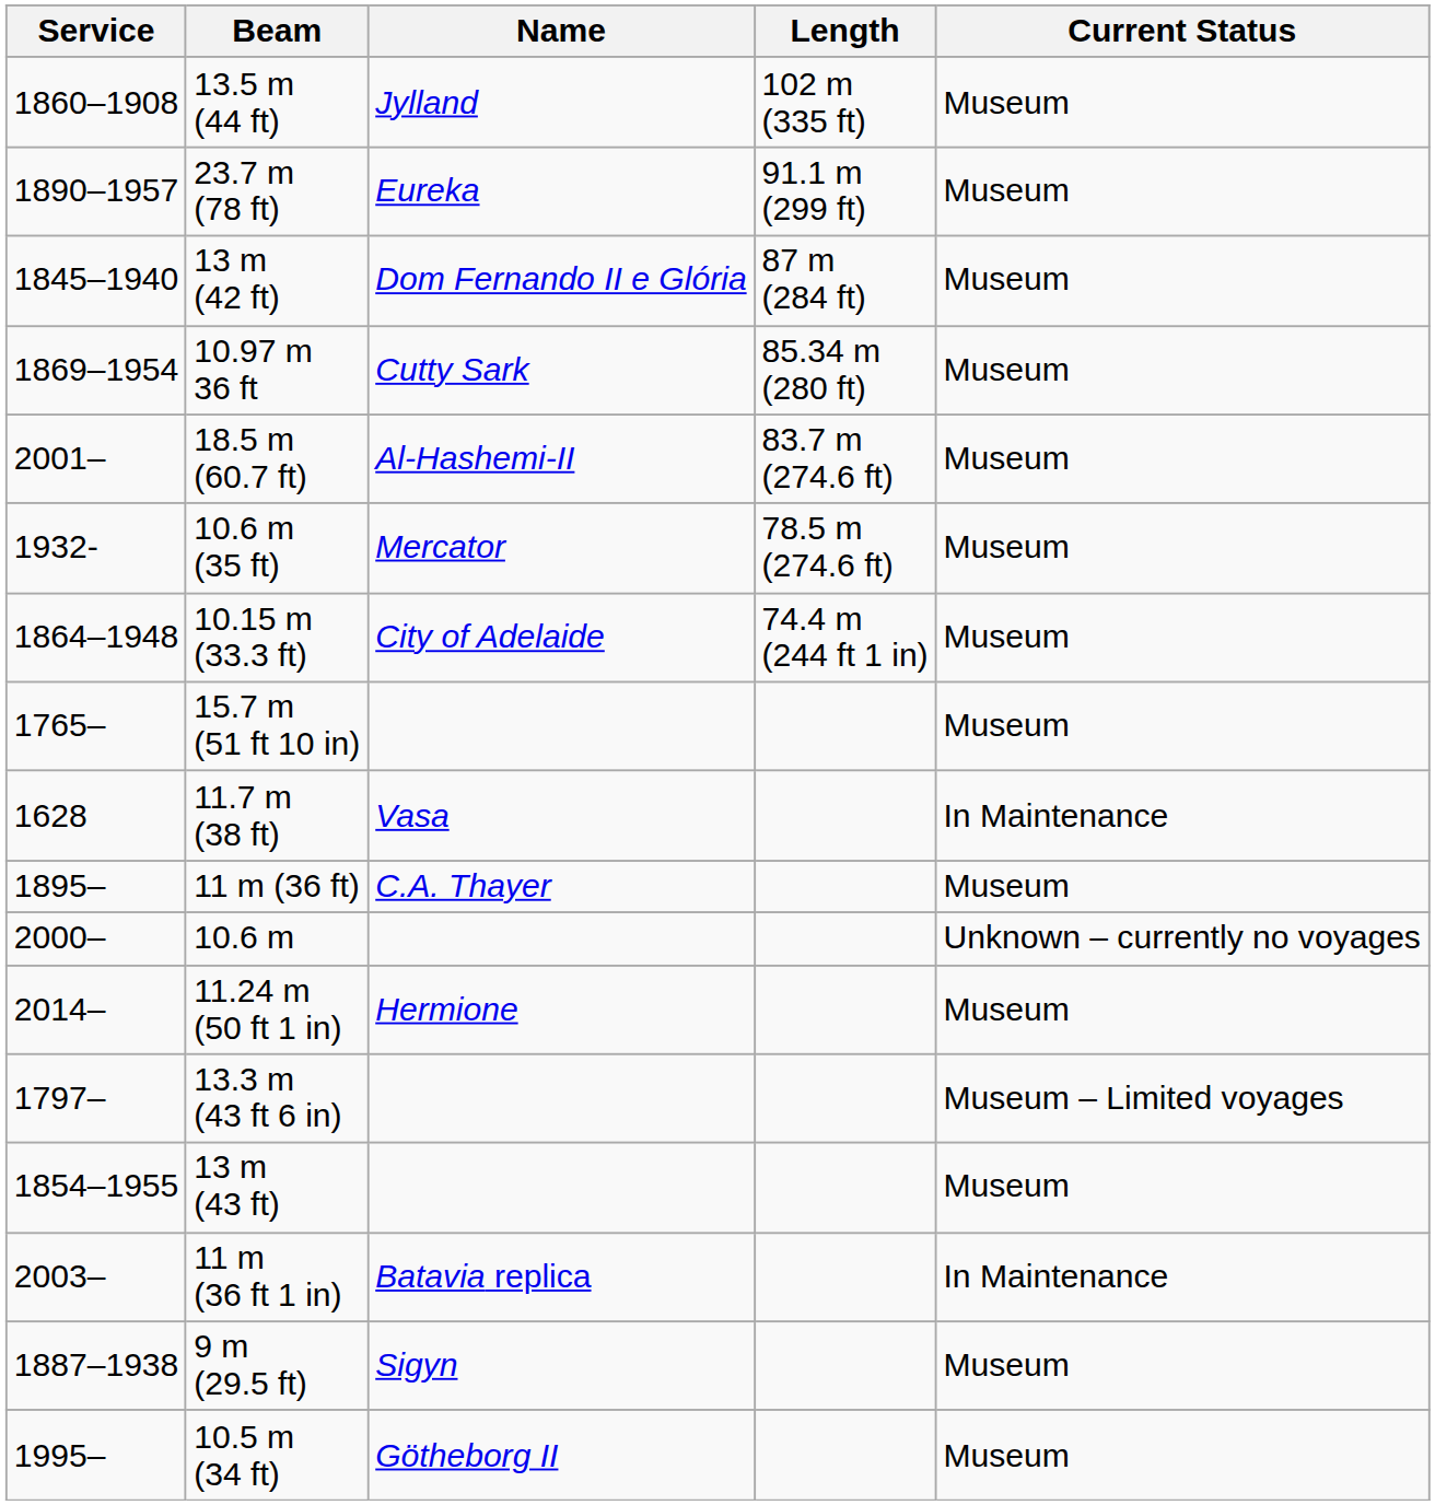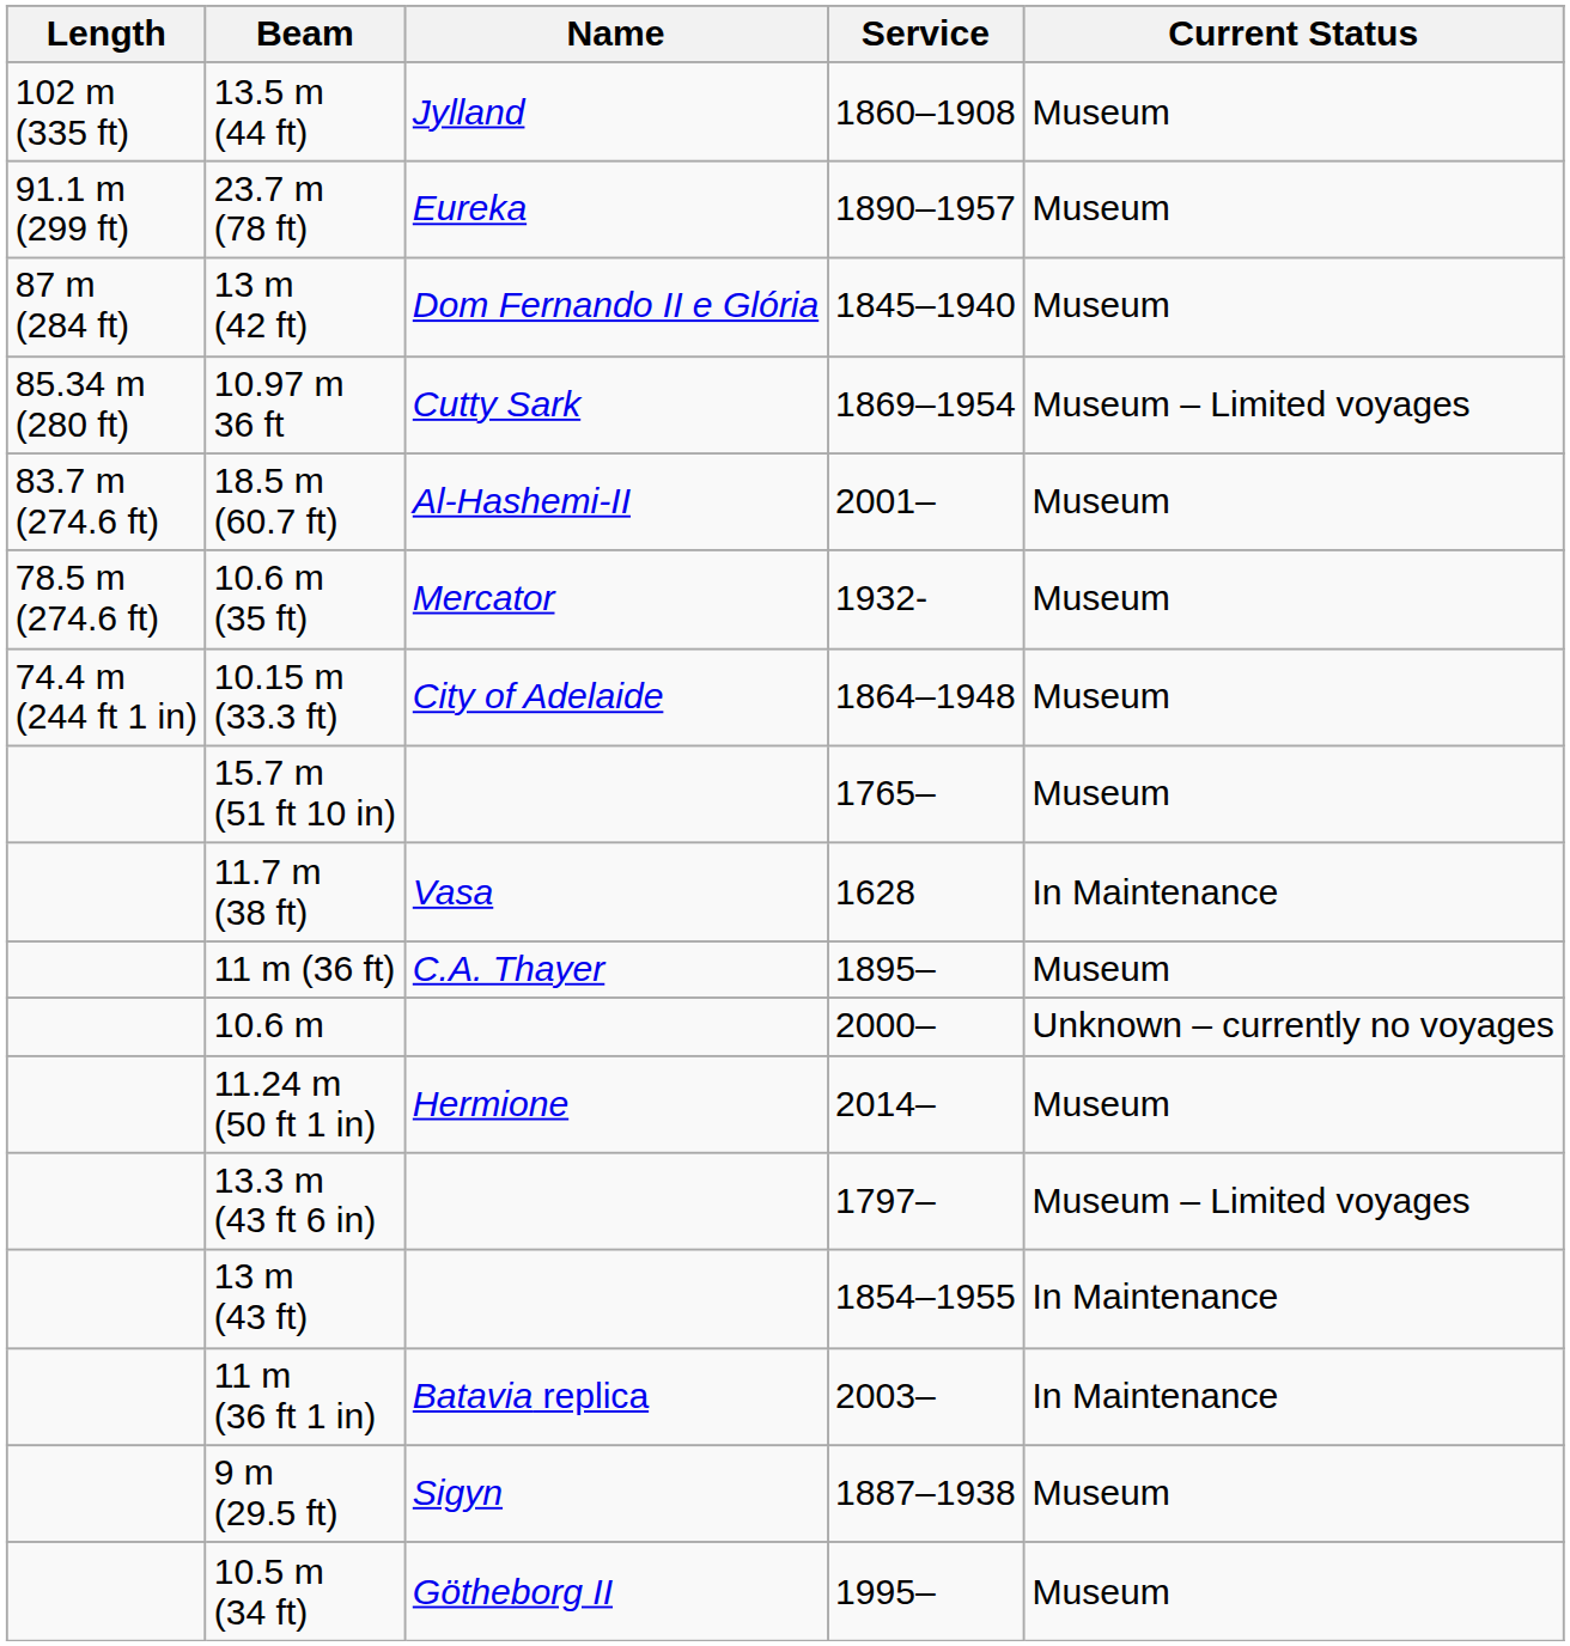 <table class="sortable wikitable" style="margin:1px; border:1px solid #ccc;">
 <tr style="vertical-align:top; text-align:left; background:#ccc;">
-<th>Service</th>
+<th>Length</th>
 <th>Beam</th>
 <th>Name</th>
-<th>Length</th>
+<th>Service</th>
 <th>Current Status</th>
 </tr>
 <tr>
-<td>1860–1908</td>
+<td>102 m<br>(335 ft)</td>
 <td>13.5 m<br>(44 ft)</td>
 <td> <em><a href='#'>Jylland</a></em></td>
-<td>102 m<br>(335 ft)</td>
+<td>1860–1908</td>
 <td>Museum</td>
 </tr>
 <tr>
-<td>1890–1957</td>
+<td>91.1 m<br>(299 ft)</td>
 <td>23.7 m<br>(78 ft)</td>
 <td> <em><a href='#'>Eureka</a></em></td>
-<td>91.1 m<br>(299 ft)</td>
+<td>1890–1957</td>
 <td>Museum</td>
 </tr>
 <tr>
-<td>1845–1940</td>
+<td>87 m<br>(284 ft)</td>
 <td>13 m<br>(42 ft)</td>
 <td> <em><a href='#'>Dom Fernando II e Glória</a></em></td>
-<td>87 m<br>(284 ft)</td>
+<td>1845–1940</td>
 <td>Museum</td>
 </tr>
 <tr>
-<td>1869–1954</td>
+<td>85.34 m<br>(280 ft)</td>
 <td>10.97 m<br>36 ft</td>
 <td> <em><a href='#'>Cutty Sark</a></em></td>
-<td>85.34 m<br>(280 ft)</td>
+<td>1869–1954</td>
+<td>Museum – Limited voyages</td>
+</tr>
+<tr>
+<td>83.7 m<br>(274.6 ft)</td>
+<td>18.5 m<br>(60.7 ft)</td>
+<td> <em><a href='#'>Al-Hashemi-II</a></em></td>
+<td>2001–</td>
 <td>Museum</td>
 </tr>
 <tr>
-<td>2001–</td>
-<td>18.5 m<br>(60.7 ft)</td>
-<td> <em><a href='#'>Al-Hashemi-II</a></em></td>
-<td>83.7 m<br>(274.6 ft)</td>
+<td>78.5 m<br>(274.6 ft)</td>
+<td>10.6 m<br>(35 ft)</td>
+<td><em><a href='#'>Mercator</a></em></td>
+<td>1932-</td>
 <td>Museum</td>
 </tr>
 <tr>
-<td>1932-</td>
-<td>10.6 m<br>(35 ft)</td>
-<td><em><a href='#'>Mercator</a></em></td>
-<td>78.5 m<br>(274.6 ft)</td>
+<td>74.4 m<br>(244 ft 1 in)</td>
+<td>10.15 m<br>(33.3 ft)</td>
+<td> <em><a href='#'>City of Adelaide</a></em></td>
+<td>1864–1948</td>
 <td>Museum</td>
 </tr>
 <tr>
-<td>1864–1948</td>
-<td>10.15 m<br>(33.3 ft)</td>
-<td> <em><a href='#'>City of Adelaide</a></em></td>
-<td>74.4 m<br>(244 ft 1 in)</td>
+<td></td>
+<td>15.7 m<br>(51 ft 10 in)</td>
+<td> </td>
+<td>1765–</td>
 <td>Museum</td>
 </tr>
 <tr>
-<td>1765–</td>
-<td>15.7 m<br>(51 ft 10 in)</td>
-<td> </td>
 <td></td>
+<td>11.7 m<br>(38 ft)</td>
+<td> <em><a href='#'>Vasa</a></em></td>
+<td>1628</td>
+<td>In Maintenance</td>
+</tr>
+<tr>
+<td></td>
+<td>11 m (36 ft)</td>
+<td> <em><a href='#'>C.A. Thayer</a></em></td>
+<td>1895–</td>
 <td>Museum</td>
 </tr>
 <tr>
-<td>1628</td>
-<td>11.7 m<br>(38 ft)</td>
-<td> <em><a href='#'>Vasa</a></em></td>
 <td></td>
+<td>10.6 m</td>
+<td> </td>
+<td>2000–</td>
+<td>Unknown – currently no voyages</td>
+</tr>
+<tr>
+<td></td>
+<td>11.24 m<br>(50 ft 1 in)</td>
+<td> <em><a href='#'>Hermione</a></em></td>
+<td>2014–</td>
+<td>Museum</td>
+</tr>
+<tr>
+<td></td>
+<td>13.3 m<br>(43 ft 6 in)</td>
+<td> </td>
+<td>1797–</td>
+<td>Museum – Limited voyages</td>
+</tr>
+<tr>
+<td></td>
+<td>13 m<br>(43 ft)</td>
+<td> </td>
+<td>1854–1955</td>
 <td>In Maintenance</td>
 </tr>
 <tr>
-<td>1895–</td>
-<td>11 m (36 ft)</td>
-<td> <em><a href='#'>C.A. Thayer</a></em></td>
 <td></td>
+<td>11 m<br>(36 ft 1 in)</td>
+<td> <a href='#'><em>Batavia</em> replica</a></td>
+<td>2003–</td>
+<td>In Maintenance</td>
+</tr>
+<tr>
+<td></td>
+<td>9 m <br>(29.5 ft)</td>
+<td> <em><a href='#'>Sigyn</a></em></td>
+<td>1887–1938</td>
 <td>Museum</td>
 </tr>
 <tr>
-<td>2000–</td>
-<td>10.6 m</td>
-<td> </td>
 <td></td>
-<td>Unknown – currently no voyages</td>
-</tr>
-<tr>
-<td>2014–</td>
-<td>11.24 m<br>(50 ft 1 in)</td>
-<td> <em><a href='#'>Hermione</a></em></td>
-<td></td>
-<td>Museum</td>
-</tr>
-<tr>
-<td>1797–</td>
-<td>13.3 m<br>(43 ft 6 in)</td>
-<td> </td>
-<td></td>
-<td>Museum – Limited voyages</td>
-</tr>
-<tr>
-<td>1854–1955</td>
-<td>13 m<br>(43 ft)</td>
-<td> </td>
-<td></td>
-<td>Museum</td>
-</tr>
-<tr>
-<td>2003–</td>
-<td>11 m<br>(36 ft 1 in)</td>
-<td> <a href='#'><em>Batavia</em> replica</a></td>
-<td></td>
-<td>In Maintenance</td>
-</tr>
-<tr>
-<td>1887–1938</td>
-<td>9 m <br>(29.5 ft)</td>
-<td> <em><a href='#'>Sigyn</a></em></td>
-<td></td>
-<td>Museum</td>
-</tr>
-<tr>
-<td>1995–</td>
 <td>10.5 m <br> (34 ft)</td>
 <td> <em><a href='#'>Götheborg II</a></em></td>
-<td></td>
+<td>1995–</td>
 <td>Museum</td>
 </tr>
 </table>
